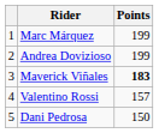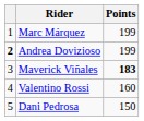 <table class="wikitable" style="font-size: 95%;">
 <tr>
 <th></th>
 <th>Rider</th>
 <th>Points</th>
 </tr>
 <tr>
 <td align=center>1</td>
 <td> <a href='#'>Marc Márquez</a></td>
 <td align=right>199</td>
 </tr>
 <tr>
-<td align=center>2</td>
+<td align=center><strong>2</strong></td>
 <td> <a href='#'>Andrea Dovizioso</a></td>
 <td align=right>199</td>
 </tr>
 <tr>
 <td align=center>3</td>
 <td> <a href='#'>Maverick Viñales</a></td>
 <td align=right><strong>183</strong></td>
 </tr>
 <tr>
 <td align=center>4</td>
 <td> <a href='#'>Valentino Rossi</a></td>
-<td align=right>157</td>
+<td align=right>160</td>
 </tr>
 <tr>
 <td align=center>5</td>
 <td> <a href='#'>Dani Pedrosa</a></td>
 <td align=right>150</td>
 </tr>
 </table>
